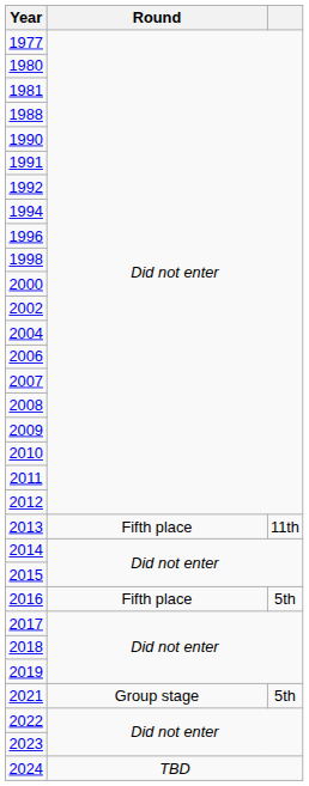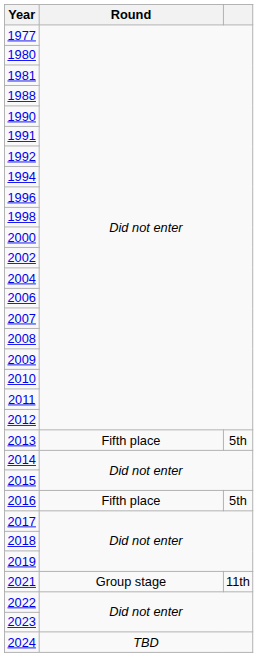 <table class="wikitable" style="text-align: center; font-size:90%">
 <tr>
 <th>Year</th>
 <th style="width:200px">Round</th>
 <th></th>
 </tr>
 <tr>
 <td><a href='#'>1977</a></td>
 <td colspan="2" rowspan="20"><em>Did not enter</em></td>
 </tr>
 <tr>
 <td><a href='#'>1980</a></td>
 </tr>
 <tr>
 <td><a href='#'>1981</a></td>
 </tr>
 <tr>
 <td><a href='#'>1988</a></td>
 </tr>
 <tr>
 <td><a href='#'>1990</a></td>
 </tr>
 <tr>
 <td><a href='#'>1991</a></td>
 </tr>
 <tr>
 <td><a href='#'>1992</a></td>
 </tr>
 <tr>
 <td><a href='#'>1994</a></td>
 </tr>
 <tr>
 <td><a href='#'>1996</a></td>
 </tr>
 <tr>
 <td><a href='#'>1998</a></td>
 </tr>
 <tr>
 <td><a href='#'>2000</a></td>
 </tr>
 <tr>
 <td><a href='#'>2002</a></td>
 </tr>
 <tr>
 <td><a href='#'>2004</a></td>
 </tr>
 <tr>
 <td><a href='#'>2006</a></td>
 </tr>
 <tr>
 <td><a href='#'>2007</a></td>
 </tr>
 <tr>
 <td><a href='#'>2008</a></td>
 </tr>
 <tr>
 <td><a href='#'>2009</a></td>
 </tr>
 <tr>
 <td><a href='#'>2010</a></td>
 </tr>
 <tr>
 <td><a href='#'>2011</a></td>
 </tr>
 <tr>
 <td><a href='#'>2012</a></td>
 </tr>
 <tr>
 <td><a href='#'>2013</a></td>
 <td>Fifth place</td>
-<td>11th</td>
+<td>5th</td>
 </tr>
 <tr>
 <td><a href='#'>2014</a></td>
 <td colspan="2" rowspan="2"><em>Did not enter</em></td>
 </tr>
 <tr>
 <td><a href='#'>2015</a></td>
 </tr>
 <tr>
 <td><a href='#'>2016</a></td>
 <td>Fifth place</td>
 <td>5th</td>
 </tr>
 <tr>
 <td><a href='#'>2017</a></td>
 <td colspan="2" rowspan="3"><em>Did not enter</em></td>
 </tr>
 <tr>
 <td><a href='#'>2018</a></td>
 </tr>
 <tr>
 <td><a href='#'>2019</a></td>
 </tr>
 <tr>
 <td><a href='#'>2021</a></td>
 <td>Group stage</td>
-<td>5th</td>
+<td>11th</td>
 </tr>
 <tr>
 <td><a href='#'>2022</a></td>
 <td colspan="2" rowspan="2"><em>Did not enter</em></td>
 </tr>
 <tr>
 <td><a href='#'>2023</a></td>
 </tr>
 <tr>
 <td><a href='#'>2024</a></td>
 <td colspan="2"><em>TBD</em></td>
 </tr>
 </table>
